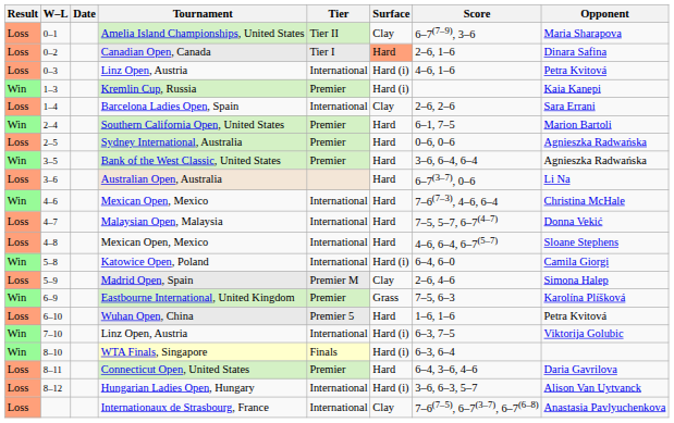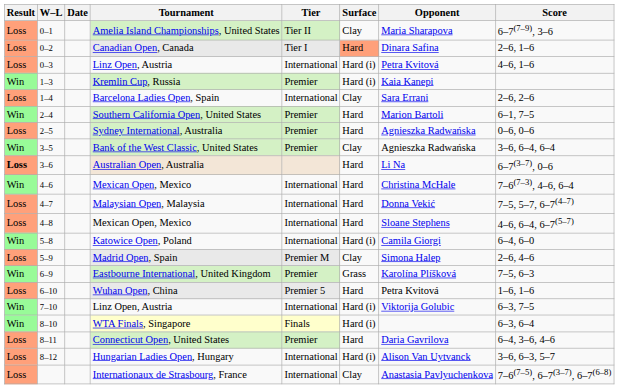 <table class="sortable wikitable">
 <tr>
 <th>Result</th>
 <th class="unsortable">W–L</th>
 <th>Date</th>
 <th>Tournament</th>
 <th>Tier</th>
 <th>Surface</th>
+<th>Opponent</th>
 <th class="unsortable">Score</th>
-<th>Opponent</th>
 </tr>
 <tr>
 <td bgcolor=FFA07A>Loss</td>
 <td><small>0–1</small></td>
 <td><a href='#'></a></td>
 <td bgcolor=D4F1C5><a href='#'>Amelia Island Championships</a>, United States</td>
 <td bgcolor=D4F1C5>Tier II</td>
 <td>Clay</td>
+<td> <a href='#'>Maria Sharapova</a></td>
 <td>6–7<sup>(7–9)</sup>, 3–6</td>
-<td> <a href='#'>Maria Sharapova</a></td>
 </tr>
 <tr>
 <td bgcolor=FFA07A>Loss</td>
 <td><small>0–2</small></td>
 <td><a href='#'></a></td>
 <td bgcolor=E9E9E9><a href='#'>Canadian Open</a>, Canada</td>
 <td bgcolor=E9E9E9>Tier I</td>
 <td style="background: lightsalmon;">Hard</td>
+<td> <a href='#'>Dinara Safina</a></td>
 <td>2–6, 1–6</td>
-<td> <a href='#'>Dinara Safina</a></td>
 </tr>
 <tr>
 <td bgcolor=FFA07A>Loss</td>
 <td><small>0–3</small></td>
 <td><a href='#'></a></td>
 <td><a href='#'>Linz Open</a>, Austria</td>
 <td>International</td>
 <td>Hard (i)</td>
+<td> <a href='#'>Petra Kvitová</a></td>
 <td>4–6, 1–6</td>
-<td> <a href='#'>Petra Kvitová</a></td>
 </tr>
 <tr>
 <td bgcolor=98FB98>Win</td>
 <td><small>1–3</small></td>
 <td><a href='#'></a></td>
 <td bgcolor=D4F1C5><a href='#'>Kremlin Cup</a>, Russia</td>
 <td bgcolor=D4F1C5>Premier</td>
 <td>Hard (i)</td>
+<td> <a href='#'>Kaia Kanepi</a></td>
 <td></td>
-<td> <a href='#'>Kaia Kanepi</a></td>
 </tr>
 <tr>
 <td bgcolor=FFA07A>Loss</td>
 <td><small>1–4</small></td>
 <td><a href='#'></a></td>
 <td><a href='#'>Barcelona Ladies Open</a>, Spain</td>
 <td>International</td>
 <td>Clay</td>
+<td> <a href='#'>Sara Errani</a></td>
 <td>2–6, 2–6</td>
-<td> <a href='#'>Sara Errani</a></td>
 </tr>
 <tr>
 <td bgcolor=98FB98>Win</td>
 <td><small>2–4</small></td>
 <td><a href='#'></a></td>
 <td bgcolor=D4F1C5><a href='#'>Southern California Open</a>, United States</td>
 <td bgcolor=D4F1C5>Premier</td>
 <td>Hard</td>
+<td> <a href='#'>Marion Bartoli</a></td>
 <td>6–1, 7–5</td>
-<td> <a href='#'>Marion Bartoli</a></td>
 </tr>
 <tr>
 <td bgcolor=FFA07A>Loss</td>
 <td><small>2–5</small></td>
 <td><a href='#'></a></td>
 <td bgcolor=D4F1C5><a href='#'>Sydney International</a>, Australia</td>
 <td bgcolor=D4F1C5>Premier</td>
 <td>Hard</td>
+<td> <a href='#'>Agnieszka Radwańska</a></td>
 <td>0–6, 0–6</td>
-<td> <a href='#'>Agnieszka Radwańska</a></td>
 </tr>
 <tr>
 <td bgcolor=98FB98>Win</td>
 <td><small>3–5</small></td>
 <td><a href='#'></a></td>
 <td bgcolor=D4F1C5><a href='#'>Bank of the West Classic</a>, United States</td>
 <td bgcolor=D4F1C5>Premier</td>
-<td>Hard</td>
+<td>Clay</td>
+<td> Agnieszka Radwańska</td>
 <td>3–6, 6–4, 6–4</td>
-<td> Agnieszka Radwańska</td>
 </tr>
 <tr>
-<td bgcolor=FFA07A>Loss</td>
+<td bgcolor=FFA07A><strong>Loss</strong></td>
 <td><small>3–6</small></td>
 <td><a href='#'></a></td>
 <td bgcolor=F3E6D7><a href='#'>Australian Open</a>, Australia</td>
 <td bgcolor=F3E6D7></td>
 <td>Hard</td>
+<td> <a href='#'>Li Na</a></td>
 <td>6–7<sup>(3–7)</sup>, 0–6</td>
-<td> <a href='#'>Li Na</a></td>
 </tr>
 <tr>
 <td bgcolor=98FB98>Win</td>
 <td><small>4–6</small></td>
 <td><a href='#'></a></td>
 <td><a href='#'>Mexican Open</a>, Mexico</td>
 <td>International</td>
 <td>Hard</td>
+<td> <a href='#'>Christina McHale</a></td>
 <td>7–6<sup>(7–3)</sup>, 4–6, 6–4</td>
-<td> <a href='#'>Christina McHale</a></td>
 </tr>
 <tr>
 <td bgcolor=FFA07A>Loss</td>
 <td><small>4–7</small></td>
 <td><a href='#'></a></td>
 <td><a href='#'>Malaysian Open</a>, Malaysia</td>
 <td>International</td>
 <td>Hard</td>
+<td> <a href='#'>Donna Vekić</a></td>
 <td>7–5, 5–7, 6–7<sup>(4–7)</sup></td>
-<td> <a href='#'>Donna Vekić</a></td>
 </tr>
 <tr>
 <td bgcolor=FFA07A>Loss</td>
 <td><small>4–8</small></td>
 <td><a href='#'></a></td>
 <td>Mexican Open, Mexico</td>
 <td>International</td>
 <td>Hard</td>
+<td> <a href='#'>Sloane Stephens</a></td>
 <td>4–6, 6–4, 6–7<sup>(5–7)</sup></td>
-<td> <a href='#'>Sloane Stephens</a></td>
 </tr>
 <tr>
 <td bgcolor=98FB98>Win</td>
 <td><small>5–8</small></td>
 <td><a href='#'></a></td>
 <td><a href='#'>Katowice Open</a>, Poland</td>
 <td>International</td>
 <td>Hard (i)</td>
+<td> <a href='#'>Camila Giorgi</a></td>
 <td>6–4, 6–0</td>
-<td> <a href='#'>Camila Giorgi</a></td>
 </tr>
 <tr>
 <td bgcolor=FFA07A>Loss</td>
 <td><small>5–9</small></td>
 <td><a href='#'></a></td>
 <td style="background:#e9e9e9;"><a href='#'>Madrid Open</a>, Spain</td>
 <td style="background:#e9e9e9;">Premier M</td>
 <td>Clay</td>
+<td> <a href='#'>Simona Halep</a></td>
 <td>2–6, 4–6</td>
-<td> <a href='#'>Simona Halep</a></td>
 </tr>
 <tr>
 <td style="background:#98fb98;">Win</td>
 <td><small>6–9</small></td>
 <td><a href='#'></a></td>
 <td bgcolor=D4F1C5><a href='#'>Eastbourne International</a>, United Kingdom</td>
 <td bgcolor=D4F1C5>Premier</td>
 <td>Grass</td>
+<td> <a href='#'>Karolína Plíšková</a></td>
 <td>7–5, 6–3</td>
-<td> <a href='#'>Karolína Plíšková</a></td>
 </tr>
 <tr>
 <td bgcolor=FFA07A>Loss</td>
 <td><small>6–10</small></td>
 <td><a href='#'></a></td>
 <td style="background:#e9e9e9;"><a href='#'>Wuhan Open</a>, China</td>
 <td style="background:#e9e9e9;">Premier 5</td>
 <td>Hard</td>
+<td> Petra Kvitová</td>
 <td>1–6, 1–6</td>
-<td> Petra Kvitová</td>
 </tr>
 <tr>
 <td style="background:#98fb98;">Win</td>
 <td><small>7–10</small></td>
 <td><a href='#'></a></td>
 <td>Linz Open, Austria</td>
 <td>International</td>
 <td>Hard (i)</td>
+<td> <a href='#'>Viktorija Golubic</a></td>
 <td>6–3, 7–5</td>
-<td> <a href='#'>Viktorija Golubic</a></td>
 </tr>
 <tr>
 <td bgcolor=#98fb98>Win</td>
 <td><small>8–10</small></td>
 <td><a href='#'></a></td>
 <td bgcolor=#FFFFCC><a href='#'>WTA Finals</a>, Singapore</td>
 <td bgcolor=#FFFFCC>Finals</td>
 <td>Hard (i)</td>
+<td></td>
 <td>6–3, 6–4</td>
-<td></td>
 </tr>
 <tr>
 <td bgcolor=FFA07A>Loss</td>
 <td><small>8–11</small></td>
 <td><a href='#'></a></td>
 <td style="background:#d4f1c5;"><a href='#'>Connecticut Open</a>, United States</td>
 <td style="background:#d4f1c5;">Premier</td>
 <td>Hard</td>
+<td> <a href='#'>Daria Gavrilova</a></td>
 <td>6–4, 3–6, 4–6</td>
-<td> <a href='#'>Daria Gavrilova</a></td>
 </tr>
 <tr>
 <td bgcolor=FFA07A>Loss</td>
 <td><small>8–12</small></td>
 <td><a href='#'></a></td>
 <td><a href='#'>Hungarian Ladies Open</a>, Hungary</td>
 <td>International</td>
 <td>Hard (i)</td>
+<td> <a href='#'>Alison Van Uytvanck</a></td>
 <td>3–6, 6–3, 5–7</td>
-<td> <a href='#'>Alison Van Uytvanck</a></td>
 </tr>
 <tr>
 <td bgcolor=FFA07A>Loss</td>
 <td></td>
 <td><a href='#'></a></td>
 <td><a href='#'>Internationaux de Strasbourg</a>, France</td>
 <td>International</td>
 <td>Clay</td>
+<td> <a href='#'>Anastasia Pavlyuchenkova</a></td>
 <td>7–6<sup>(7–5)</sup>, 6–7<sup>(3–7)</sup>, 6–7<sup>(6–8)</sup></td>
-<td> <a href='#'>Anastasia Pavlyuchenkova</a></td>
 </tr>
 </table>
